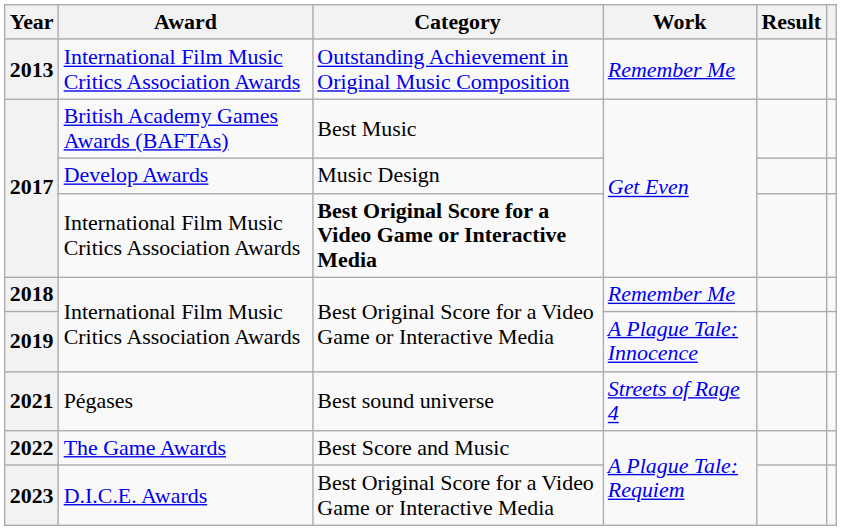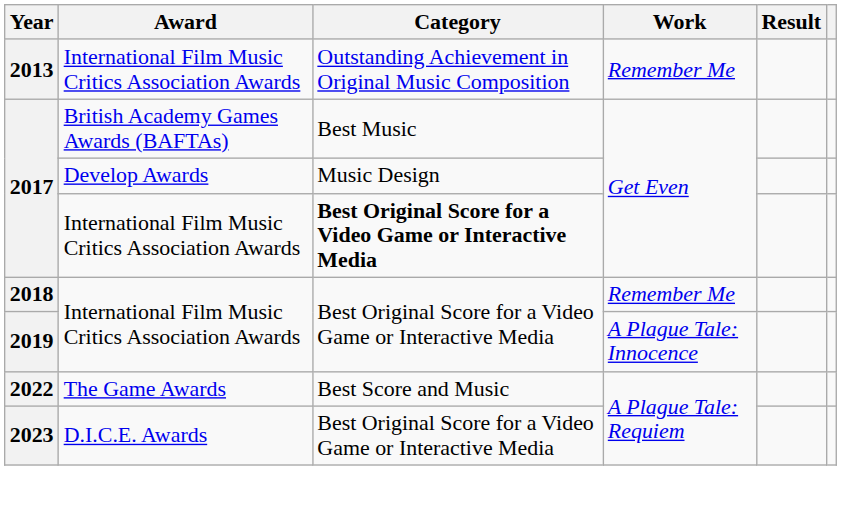 <table class="wikitable">
 <tr>
 <th>Year</th>
 <th>Award</th>
 <th>Category</th>
 <th>Work</th>
 <th>Result</th>
 <th></th>
 </tr>
 <tr>
 <th>2013</th>
 <td><a href='#'>International Film Music Critics Association Awards</a></td>
 <td><a href='#'>Outstanding Achievement in Original Music Composition</a></td>
 <td><em><a href='#'>Remember Me</a></em></td>
 <td></td>
 <td></td>
 </tr>
 <tr>
 <th rowspan="3">2017</th>
 <td><a href='#'>British Academy Games Awards (BAFTAs)</a></td>
 <td>Best Music</td>
 <td rowspan=3><a href='#'><em>Get Even</em></a></td>
 <td></td>
 <td></td>
 </tr>
 <tr>
 <td><a href='#'>Develop Awards</a></td>
 <td>Music Design</td>
 <td></td>
 <td></td>
 </tr>
 <tr>
 <td>International Film Music Critics Association Awards</td>
 <td><strong>Best Original Score for a Video Game or Interactive Media</strong></td>
 <td></td>
 <td></td>
 </tr>
 <tr>
 <th>2018</th>
 <td rowspan="2">International Film Music Critics Association Awards</td>
 <td rowspan="2">Best Original Score for a Video Game or Interactive Media</td>
 <td><em><a href='#'>Remember Me</a></em></td>
 <td></td>
 <td></td>
 </tr>
 <tr>
 <th>2019</th>
 <td><em><a href='#'>A Plague Tale: Innocence</a></em></td>
 <td></td>
 <td></td>
 </tr>
 <tr>
-<th>2021</th>
-<td>Pégases</td>
-<td>Best sound universe</td>
-<td><em><a href='#'>Streets of Rage 4</a></em></td>
-<td></td>
-<td></td>
-</tr>
-<tr>
 <th>2022</th>
 <td><a href='#'>The Game Awards</a></td>
 <td>Best Score and Music</td>
 <td rowspan="2"><em><a href='#'>A Plague Tale: Requiem</a></em></td>
 <td></td>
 <td></td>
 </tr>
 <tr>
 <th>2023</th>
 <td><a href='#'>D.I.C.E. Awards</a></td>
 <td Original Score for a Video Game or Interactive Media>Best Original Score for a Video Game or Interactive Media</td>
 <td></td>
 <td></td>
 </tr>
 </table>
